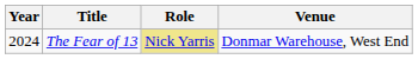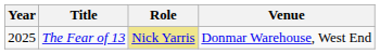 <table class="wikitable plainrowheaders">
 <tr>
 <th scope="col">Year</th>
 <th scope="col">Title</th>
 <th scope="col">Role</th>
 <th scope="col">Venue</th>
 </tr>
 <tr>
-<td>2024</td>
+<td>2025</td>
 <td><em><a href='#'>The Fear of 13</a></em></td>
 <td style="background: khaki;"><a href='#'>Nick Yarris</a></td>
 <td><a href='#'>Donmar Warehouse</a>, West End</td>
 </tr>
 </table>
